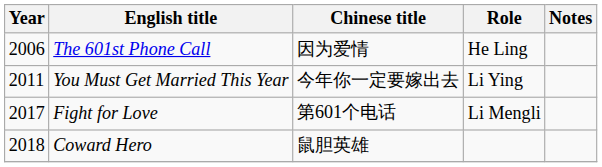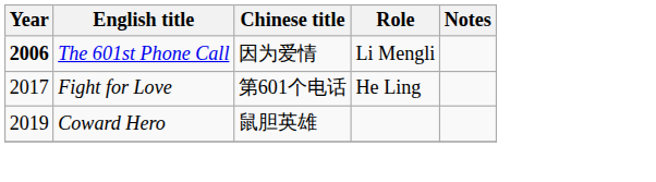 <table class="wikitable sortable">
 <tr>
 <th>Year</th>
 <th>English title</th>
 <th>Chinese title</th>
 <th>Role</th>
 <th class="unsortable">Notes</th>
 </tr>
 <tr>
-<td>2006</td>
+<td><strong>2006</strong></td>
 <td><em><a href='#'>The 601st Phone Call</a></em></td>
 <td>因为爱情</td>
-<td>He Ling</td>
-<td></td>
-</tr>
-<tr>
-<td>2011</td>
-<td><em>You Must Get Married This Year</em></td>
-<td>今年你一定要嫁出去</td>
-<td>Li Ying</td>
+<td>Li Mengli</td>
 <td></td>
 </tr>
 <tr>
 <td>2017</td>
 <td><em>Fight for Love</em></td>
 <td>第601个电话</td>
-<td>Li Mengli</td>
+<td>He Ling</td>
 <td></td>
 </tr>
 <tr>
-<td>2018</td>
+<td>2019</td>
 <td><em>Coward Hero</em></td>
 <td>鼠胆英雄</td>
 <td></td>
 <td></td>
 </tr>
 <tr>
 </tr>
 </table>
